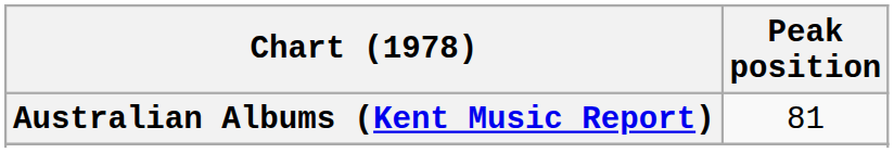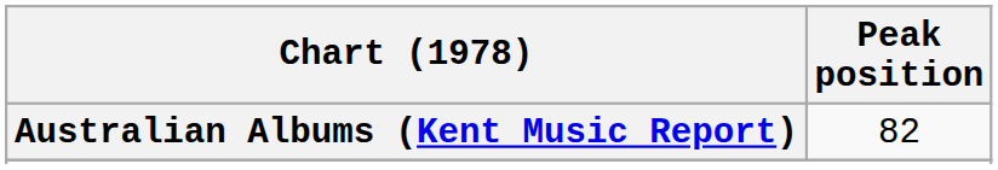 <table class="wikitable sortable plainrowheaders">
 <tr>
 <th scope="col">Chart (1978)</th>
 <th scope="col">Peak<br>position</th>
 </tr>
 <tr>
 <th scope="row">Australian Albums (<a href='#'>Kent Music Report</a>)</th>
-<td align="center">81</td>
+<td align="center">82</td>
 </tr>
 <tr>
 </tr>
 <tr>
 </tr>
 <tr>
 </tr>
 </table>
